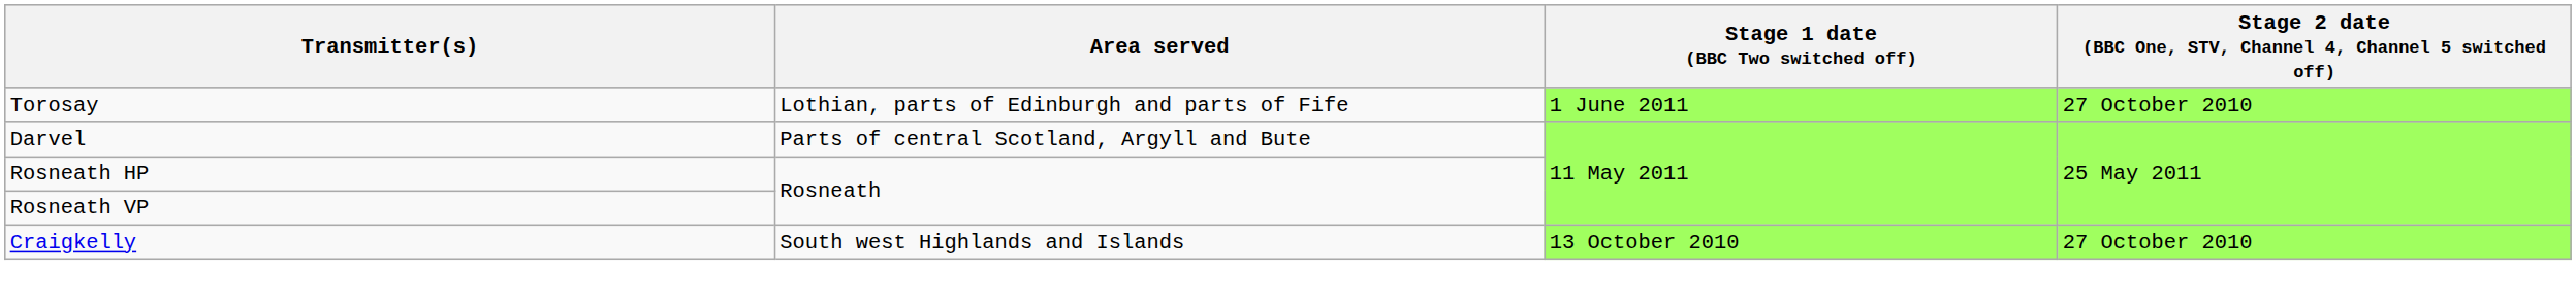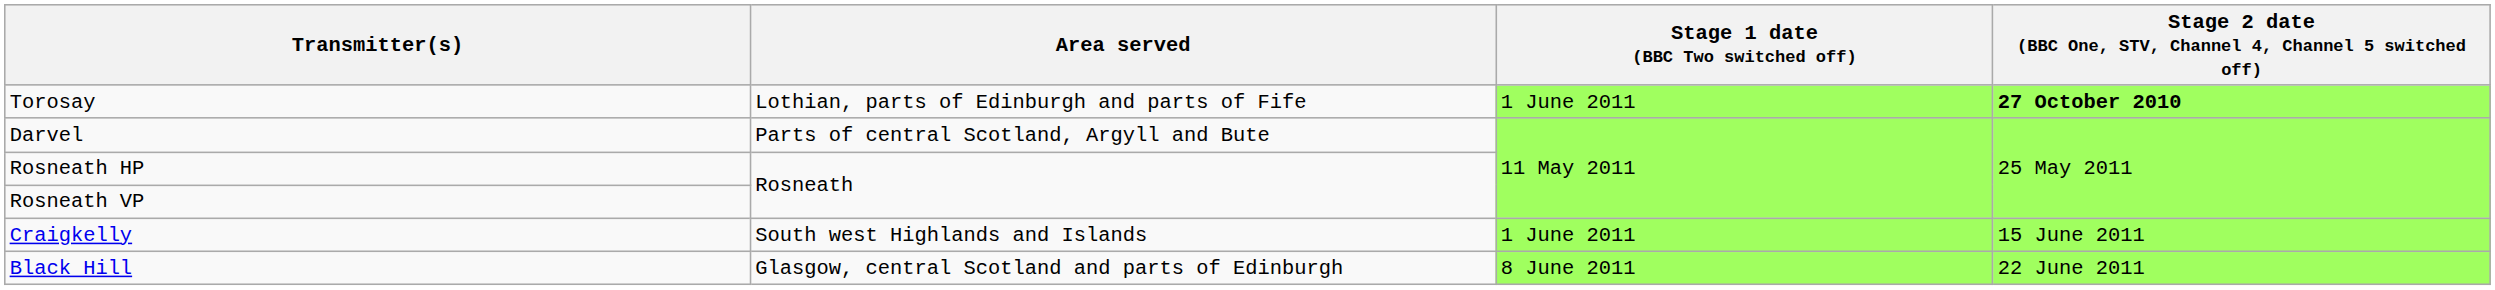 <table class="wikitable" width=100%>
 <tr>
 <th width="30%">Transmitter(s)</th>
 <th width="30%">Area served</th>
 <th width="20%">Stage 1 date<br> <small>(BBC Two switched off)</small></th>
 <th width="20%">Stage 2 date<br> <small>(BBC One, STV, Channel 4, Channel 5 switched off)</small></th>
 </tr>
 <tr>
 <td>Torosay</td>
 <td>Lothian, parts of Edinburgh and parts of Fife</td>
 <td bgcolor=#A0FF5F>1 June 2011</td>
-<td bgcolor=#A0FF5F>27 October 2010</td>
+<td bgcolor=#A0FF5F><strong>27 October 2010</strong></td>
 </tr>
 <tr>
 <td>Darvel</td>
 <td>Parts of central Scotland, Argyll and Bute</td>
 <td rowspan=3 bgcolor=#A0FF5F>11 May 2011</td>
 <td rowspan=3 bgcolor=#A0FF5F>25 May 2011</td>
 </tr>
 <tr>
 <td>Rosneath HP</td>
 <td rowspan=2>Rosneath</td>
 </tr>
 <tr>
 <td>Rosneath VP</td>
 </tr>
 <tr>
 <td><a href='#'>Craigkelly</a></td>
 <td>South west Highlands and Islands</td>
-<td bgcolor=#A0FF5F>13 October 2010</td>
-<td bgcolor=#A0FF5F>27 October 2010</td>
+<td bgcolor=#A0FF5F>1 June 2011</td>
+<td bgcolor=#A0FF5F>15 June 2011</td>
+</tr>
+<tr>
+<td><a href='#'>Black Hill</a></td>
+<td>Glasgow, central Scotland and parts of Edinburgh</td>
+<td bgcolor=#A0FF5F>8 June 2011</td>
+<td bgcolor=#A0FF5F>22 June 2011</td>
 </tr>
 </table>
